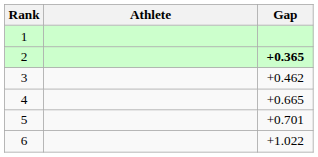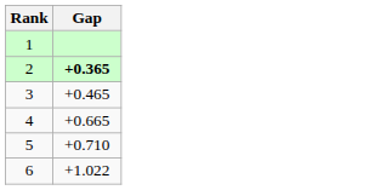 <table class=wikitable style="text-align:center">
 <tr>
 <th width=40>Rank</th>
-<th width=250>Athlete</th>
 <th width=60>Gap</th>
 </tr>
 <tr bgcolor="ccffcc">
 <td>1</td>
-<td align=left></td>
 <td></td>
 </tr>
 <tr bgcolor="ccffcc">
 <td>2</td>
-<td align=left></td>
 <td><strong>+0.365</strong></td>
 </tr>
 <tr>
 <td>3</td>
-<td align=left></td>
-<td>+0.462</td>
+<td>+0.465</td>
 </tr>
 <tr>
 <td>4</td>
-<td align=left></td>
 <td>+0.665</td>
 </tr>
 <tr>
 <td>5</td>
-<td align=left></td>
-<td>+0.701</td>
+<td>+0.710</td>
 </tr>
 <tr>
 <td>6</td>
-<td align=left></td>
 <td>+1.022</td>
 </tr>
 </table>
